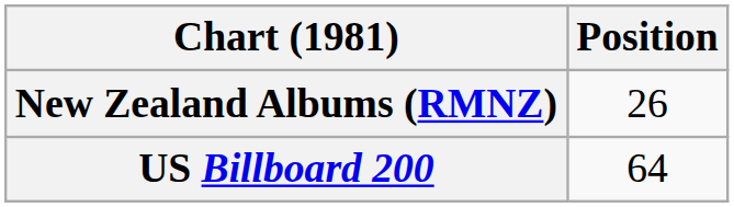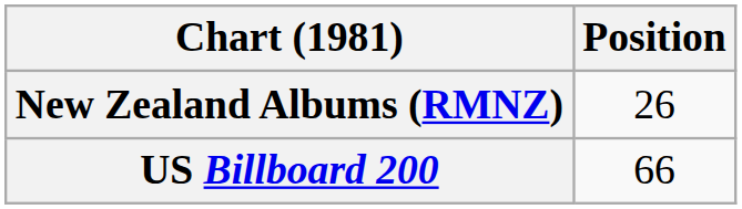 <table class="wikitable sortable plainrowheaders" style="text-align:center">
 <tr>
 <th scope="col">Chart (1981)</th>
 <th scope="col">Position</th>
 </tr>
 <tr>
 <th scope="row">New Zealand Albums (<a href='#'>RMNZ</a>)</th>
 <td>26</td>
 </tr>
 <tr>
 <th scope="row">US <em><a href='#'>Billboard 200</a></em></th>
-<td>64</td>
+<td>66</td>
 </tr>
 </table>
